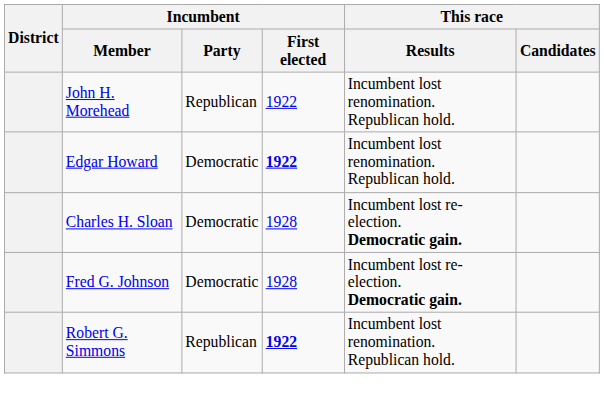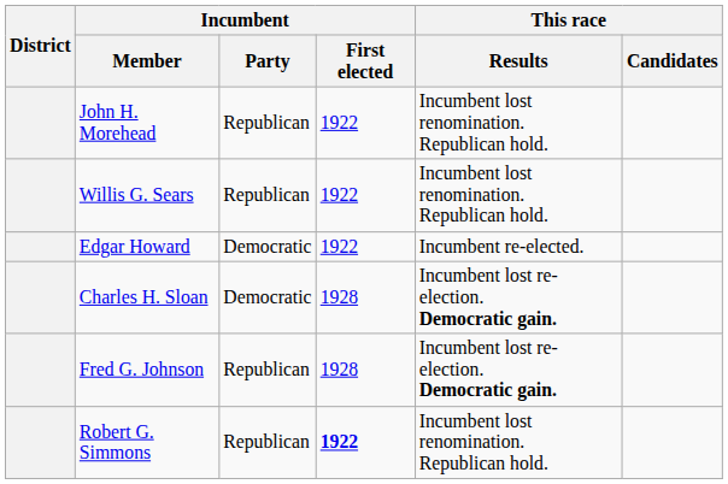 <table class=wikitable>
 <tr>
 <th rowspan=2>District</th>
 <th colspan=3>Incumbent</th>
 <th colspan=2>This race</th>
 </tr>
 <tr>
 <th>Member</th>
 <th>Party</th>
 <th>First elected</th>
 <th>Results</th>
 <th>Candidates</th>
 </tr>
 <tr>
 <th></th>
 <td><a href='#'>John H. Morehead</a></td>
 <td>Republican</td>
 <td><a href='#'>1922</a></td>
 <td>Incumbent lost renomination.<br>Republican hold.</td>
 <td nowrap></td>
 </tr>
 <tr>
 <th></th>
+<td><a href='#'>Willis G. Sears</a></td>
+<td>Republican</td>
+<td><a href='#'>1922</a></td>
+<td>Incumbent lost renomination.<br>Republican hold.</td>
+<td nowrap></td>
+</tr>
+<tr>
+<th></th>
 <td><a href='#'>Edgar Howard</a></td>
 <td>Democratic</td>
-<td><strong><a href='#'>1922</a></strong></td>
-<td>Incumbent lost renomination.<br>Republican hold.</td>
+<td><a href='#'>1922</a></td>
+<td>Incumbent re-elected.</td>
 <td nowrap></td>
 </tr>
 <tr>
 <th></th>
 <td><a href='#'>Charles H. Sloan</a></td>
 <td>Democratic</td>
 <td><a href='#'>1928</a></td>
 <td>Incumbent lost re-election.<br><strong>Democratic gain.</strong></td>
 <td nowrap></td>
 </tr>
 <tr>
 <th></th>
 <td><a href='#'>Fred G. Johnson</a></td>
-<td>Democratic</td>
+<td>Republican</td>
 <td><a href='#'>1928</a></td>
 <td>Incumbent lost re-election.<br><strong>Democratic gain.</strong></td>
 <td nowrap></td>
 </tr>
 <tr>
 <th></th>
 <td><a href='#'>Robert G. Simmons</a></td>
 <td>Republican</td>
 <td><strong><a href='#'>1922</a></strong></td>
 <td>Incumbent lost renomination.<br>Republican hold.</td>
 <td nowrap></td>
 </tr>
 </table>
